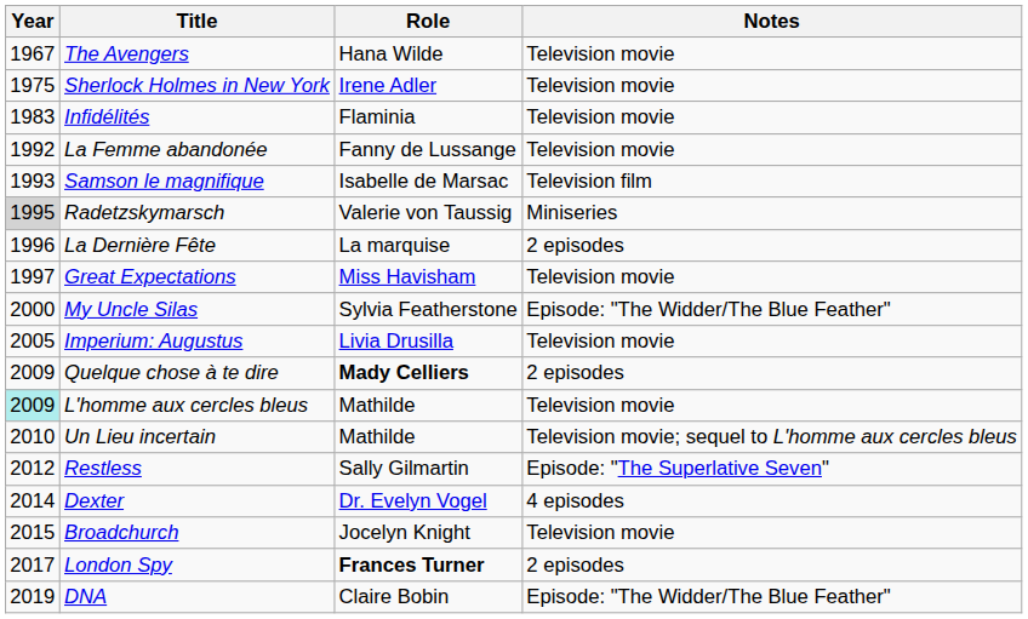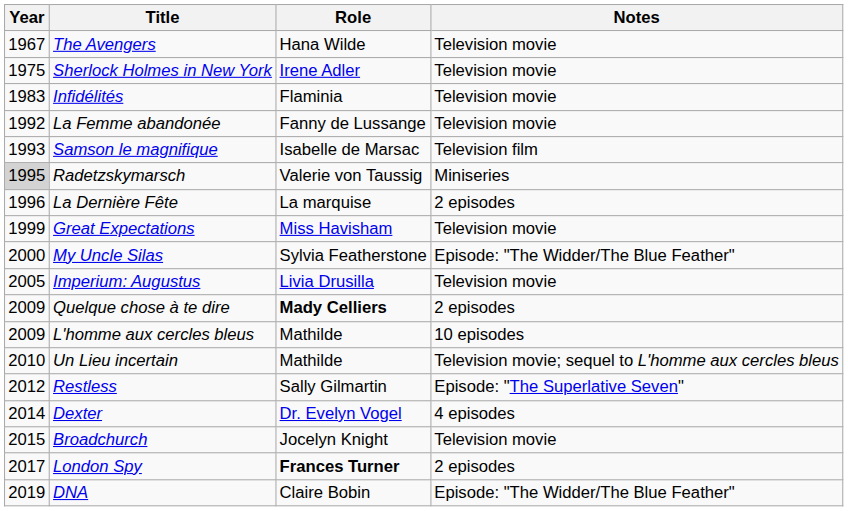 <table class="wikitable sortable">
 <tr>
 <th>Year</th>
 <th>Title</th>
 <th>Role</th>
 <th class="unsortable">Notes</th>
 </tr>
 <tr>
 <td>1967</td>
 <td><em><a href='#'>The Avengers</a></em></td>
 <td>Hana Wilde</td>
 <td>Television movie</td>
 </tr>
 <tr>
 <td>1975</td>
 <td><em><a href='#'>Sherlock Holmes in New York</a></em></td>
 <td><a href='#'>Irene Adler</a></td>
 <td>Television movie</td>
 </tr>
 <tr>
 <td>1983</td>
 <td><em><a href='#'>Infidélités</a></em></td>
 <td>Flaminia</td>
 <td>Television movie</td>
 </tr>
 <tr>
 <td>1992</td>
 <td><em>La Femme abandonée</em></td>
 <td>Fanny de Lussange</td>
 <td>Television movie</td>
 </tr>
 <tr>
 <td>1993</td>
 <td><em><a href='#'>Samson le magnifique</a></em></td>
 <td>Isabelle de Marsac</td>
 <td>Television film</td>
 </tr>
 <tr>
 <td style="background: lightgrey;">1995</td>
 <td><em>Radetzskymarsch</em></td>
 <td>Valerie von Taussig</td>
 <td>Miniseries</td>
 </tr>
 <tr>
 <td>1996</td>
 <td><em>La Dernière Fête</em></td>
 <td>La marquise</td>
 <td>2 episodes</td>
 </tr>
 <tr>
-<td>1997</td>
+<td>1999</td>
 <td><em><a href='#'>Great Expectations</a></em></td>
 <td><a href='#'>Miss Havisham</a></td>
 <td>Television movie</td>
 </tr>
 <tr>
 <td>2000</td>
 <td><em><a href='#'>My Uncle Silas</a></em></td>
 <td>Sylvia Featherstone</td>
 <td>Episode: "The Widder/The Blue Feather"</td>
 </tr>
 <tr>
 <td>2005</td>
 <td><em><a href='#'>Imperium: Augustus</a></em></td>
 <td><a href='#'>Livia Drusilla</a></td>
 <td>Television movie</td>
 </tr>
 <tr>
 <td>2009</td>
 <td><em>Quelque chose à te dire</em></td>
 <td><strong>Mady Celliers</strong></td>
 <td>2 episodes</td>
 </tr>
 <tr>
-<td style="background: paleturquoise;">2009</td>
+<td>2009</td>
 <td><em>L'homme aux cercles bleus</em></td>
 <td>Mathilde</td>
-<td>Television movie</td>
+<td>10 episodes</td>
 </tr>
 <tr>
 <td>2010</td>
 <td><em>Un Lieu incertain</em></td>
 <td>Mathilde</td>
 <td>Television movie; sequel to <em>L'homme aux cercles bleus</em></td>
 </tr>
 <tr>
 <td>2012</td>
 <td><em><a href='#'>Restless</a></em></td>
 <td>Sally Gilmartin</td>
 <td>Episode: "<a href='#'>The Superlative Seven</a>"</td>
 </tr>
 <tr>
 <td>2014</td>
 <td><em><a href='#'>Dexter</a></em></td>
 <td><a href='#'>Dr. Evelyn Vogel</a></td>
 <td>4 episodes</td>
 </tr>
 <tr>
 <td>2015</td>
 <td><em><a href='#'>Broadchurch</a></em></td>
 <td>Jocelyn Knight</td>
 <td>Television movie</td>
 </tr>
 <tr>
 <td>2017</td>
 <td><em><a href='#'>London Spy</a></em></td>
 <td><strong>Frances Turner</strong></td>
 <td>2 episodes</td>
 </tr>
 <tr>
 <td>2019</td>
 <td><em><a href='#'>DNA</a></em></td>
 <td>Claire Bobin</td>
 <td>Episode: "The Widder/The Blue Feather"</td>
 </tr>
 </table>
